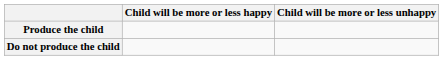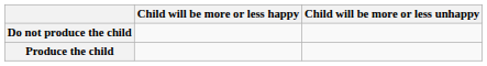 <table class="wikitable">
 <tr>
 <th></th>
 <th>Child will be more or less happy</th>
 <th>Child will be more or less unhappy</th>
 </tr>
 <tr>
+<th>Do not produce the child</th>
+<td></td>
+<td></td>
+</tr>
+<tr>
 <th>Produce the child</th>
 <td></td>
 <td></td>
 </tr>
-<tr>
-<th>Do not produce the child</th>
-<td></td>
-<td></td>
-</tr>
 </table>
